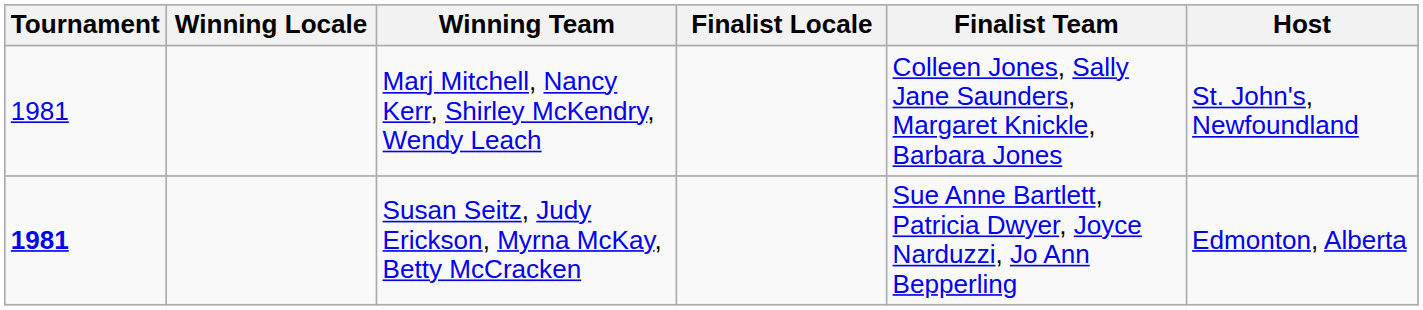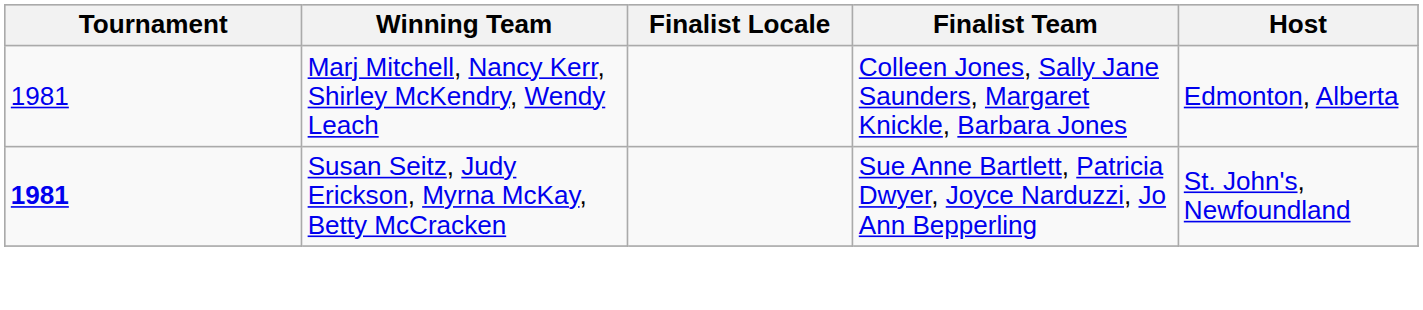 <table class="wikitable">
 <tr>
 <th scope="col">Tournament</th>
-<th scope="col" style="width:16%;">Winning Locale</th>
 <th scope="col" style="width:23%;">Winning Team</th>
 <th scope="col" style="width:16%;">Finalist Locale</th>
 <th scope="col" style="width:23%;">Finalist Team</th>
 <th scope="col" style="width:17%;">Host</th>
 </tr>
 <tr>
 <td><a href='#'>1981</a></td>
-<td></td>
 <td><a href='#'>Marj Mitchell</a>, <a href='#'>Nancy Kerr</a>, <a href='#'>Shirley McKendry</a>, <a href='#'>Wendy Leach</a></td>
 <td></td>
 <td><a href='#'>Colleen Jones</a>, <a href='#'>Sally Jane Saunders</a>, <a href='#'>Margaret Knickle</a>, <a href='#'>Barbara Jones</a></td>
-<td><a href='#'>St. John's</a>, <a href='#'>Newfoundland</a></td>
+<td><a href='#'>Edmonton</a>, <a href='#'>Alberta</a></td>
 </tr>
 <tr>
 <td><strong><a href='#'>1981</a></strong></td>
-<td></td>
 <td><a href='#'>Susan Seitz</a>, <a href='#'>Judy Erickson</a>, <a href='#'>Myrna McKay</a>, <a href='#'>Betty McCracken</a></td>
 <td></td>
 <td><a href='#'>Sue Anne Bartlett</a>, <a href='#'>Patricia Dwyer</a>, <a href='#'>Joyce Narduzzi</a>, <a href='#'>Jo Ann Bepperling</a></td>
-<td><a href='#'>Edmonton</a>, <a href='#'>Alberta</a></td>
+<td><a href='#'>St. John's</a>, <a href='#'>Newfoundland</a></td>
 </tr>
 </table>
